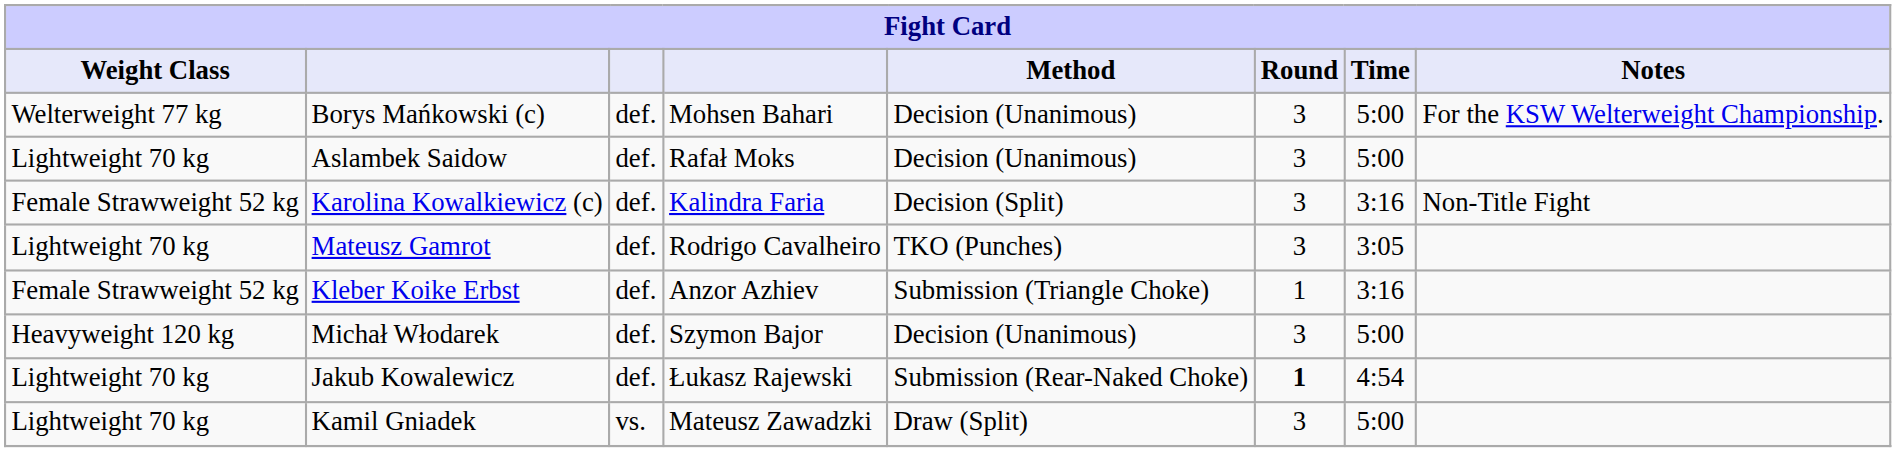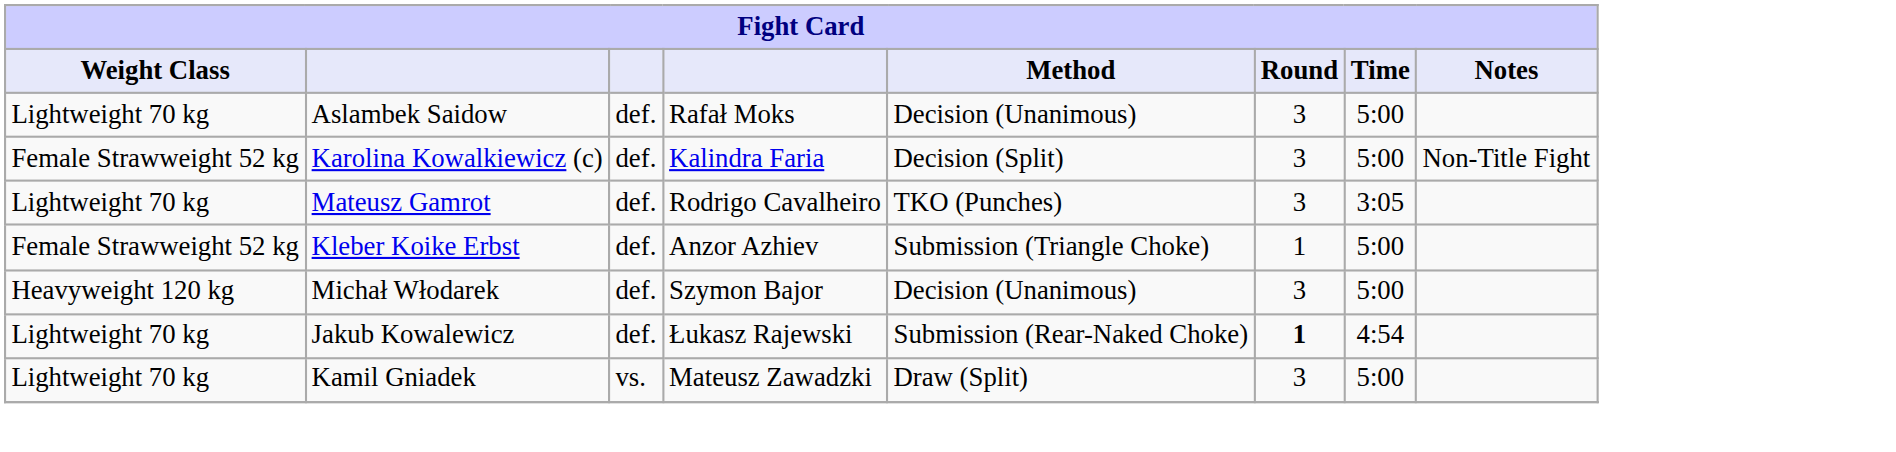 <table class="wikitable" style="font-size: 80%;">
 <tr>
 <th colspan="8" style="background-color: #ccf; color: #000080; text-align: center;"><strong>Fight Card</strong></th>
 </tr>
 <tr>
 <th colspan="1" style="background-color: #E6E8FA; color: #000000; text-align: center;">Weight Class</th>
 <th colspan="1" style="background-color: #E6E8FA; color: #000000; text-align: center;"></th>
 <th colspan="1" style="background-color: #E6E8FA; color: #000000; text-align: center;"></th>
 <th colspan="1" style="background-color: #E6E8FA; color: #000000; text-align: center;"></th>
 <th colspan="1" style="background-color: #E6E8FA; color: #000000; text-align: center;">Method</th>
 <th colspan="1" style="background-color: #E6E8FA; color: #000000; text-align: center;">Round</th>
 <th colspan="1" style="background-color: #E6E8FA; color: #000000; text-align: center;">Time</th>
 <th colspan="1" style="background-color: #E6E8FA; color: #000000; text-align: center;">Notes</th>
-</tr>
-<tr>
-<td>Welterweight 77 kg</td>
-<td> Borys Mańkowski (c)</td>
-<td>def.</td>
-<td> Mohsen Bahari</td>
-<td>Decision (Unanimous)</td>
-<td align=center>3</td>
-<td align=center>5:00</td>
-<td>For the <a href='#'>KSW Welterweight Championship</a>.</td>
 </tr>
 <tr>
 <td>Lightweight 70 kg</td>
 <td> Aslambek Saidow</td>
 <td>def.</td>
 <td> Rafał Moks</td>
 <td>Decision (Unanimous)</td>
 <td align=center>3</td>
 <td align=center>5:00</td>
 <td></td>
 </tr>
 <tr>
 <td>Female Strawweight 52 kg</td>
 <td> <a href='#'>Karolina Kowalkiewicz</a> (c)</td>
 <td>def.</td>
 <td> <a href='#'>Kalindra Faria</a></td>
 <td>Decision (Split)</td>
 <td align=center>3</td>
-<td align=center>3:16</td>
+<td align=center>5:00</td>
 <td>Non-Title Fight</td>
 </tr>
 <tr>
 <td>Lightweight 70 kg</td>
 <td> <a href='#'>Mateusz Gamrot</a></td>
 <td>def.</td>
 <td> Rodrigo Cavalheiro</td>
 <td>TKO (Punches)</td>
 <td align=center>3</td>
 <td align=center>3:05</td>
 <td></td>
 </tr>
 <tr>
 <td>Female Strawweight 52 kg</td>
 <td> <a href='#'>Kleber Koike Erbst</a></td>
 <td>def.</td>
 <td> Anzor Azhiev</td>
 <td>Submission (Triangle Choke)</td>
 <td align=center>1</td>
-<td align=center>3:16</td>
+<td align=center>5:00</td>
 <td></td>
 </tr>
 <tr>
 <td>Heavyweight 120 kg</td>
 <td> Michał Włodarek</td>
 <td>def.</td>
 <td> Szymon Bajor</td>
 <td>Decision (Unanimous)</td>
 <td align=center>3</td>
 <td align=center>5:00</td>
 <td></td>
 </tr>
 <tr>
 <td>Lightweight 70 kg</td>
 <td> Jakub Kowalewicz</td>
 <td>def.</td>
 <td> Łukasz Rajewski</td>
 <td>Submission (Rear-Naked Choke)</td>
 <td align=center><strong>1</strong></td>
 <td align=center>4:54</td>
 <td></td>
 </tr>
 <tr>
 <td>Lightweight 70 kg</td>
 <td> Kamil Gniadek</td>
 <td>vs.</td>
 <td> Mateusz Zawadzki</td>
 <td>Draw (Split)</td>
 <td align=center>3</td>
 <td align=center>5:00</td>
 <td></td>
 </tr>
 <tr>
 </tr>
 </table>
